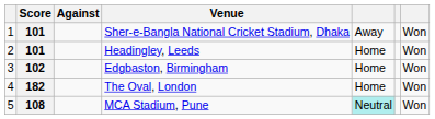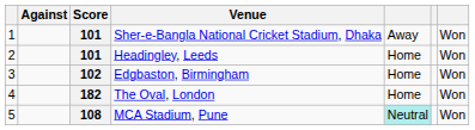 <table class="wikitable plainrowheaders sortable">
 <tr>
 <th></th>
+<th>Against</th>
 <th>Score</th>
-<th>Against</th>
 <th>Venue</th>
 <th></th>
 <th></th>
 <th></th>
 </tr>
 <tr>
 <td>1</td>
+<td></td>
 <th scope="row">101</th>
-<td></td>
 <td> <a href='#'>Sher-e-Bangla National Cricket Stadium</a>, <a href='#'>Dhaka</a></td>
 <td>Away</td>
 <td></td>
 <td>Won</td>
 </tr>
 <tr>
 <td>2</td>
+<td></td>
 <th scope="row">101</th>
-<td></td>
 <td> <a href='#'>Headingley</a>, <a href='#'>Leeds</a></td>
 <td>Home</td>
 <td></td>
 <td>Won</td>
 </tr>
 <tr>
 <td>3</td>
+<td></td>
 <th scope="row">102</th>
-<td></td>
 <td> <a href='#'>Edgbaston</a>, <a href='#'>Birmingham</a></td>
 <td>Home</td>
 <td></td>
 <td>Won</td>
 </tr>
 <tr>
 <td>4</td>
+<td></td>
 <th scope="row">182</th>
-<td></td>
 <td> <a href='#'>The Oval</a>, <a href='#'>London</a></td>
 <td>Home</td>
 <td></td>
 <td>Won</td>
 </tr>
 <tr>
 <td>5</td>
+<td></td>
 <th scope="row">108</th>
-<td></td>
 <td> <a href='#'>MCA Stadium</a>, <a href='#'>Pune</a></td>
 <td style="background: paleturquoise;">Neutral</td>
 <td></td>
 <td>Won</td>
 </tr>
 </table>
